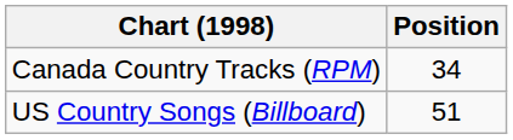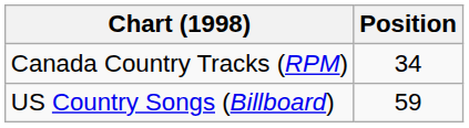 <table class="wikitable sortable">
 <tr>
 <th scope="col">Chart (1998)</th>
 <th scope="col">Position</th>
 </tr>
 <tr>
 <td>Canada Country Tracks (<em><a href='#'>RPM</a></em>)</td>
 <td align="center">34</td>
 </tr>
 <tr>
 <td>US <a href='#'>Country Songs</a> (<em><a href='#'>Billboard</a></em>)</td>
-<td align="center">51</td>
+<td align="center">59</td>
 </tr>
 </table>
